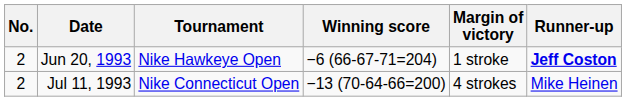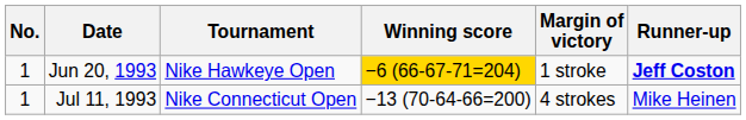 <table class="wikitable" style="font-size:95%;">
 <tr>
 <th>No.</th>
 <th>Date</th>
 <th>Tournament</th>
 <th>Winning score</th>
 <th>Margin of<br>victory</th>
 <th>Runner-up</th>
 </tr>
 <tr>
-<td align=center>2</td>
+<td align=center>1</td>
 <td align=right>Jun 20, <a href='#'>1993</a></td>
 <td><a href='#'>Nike Hawkeye Open</a></td>
-<td>−6 (66-67-71=204)</td>
+<td style="background: gold;">−6 (66-67-71=204)</td>
 <td>1 stroke</td>
 <td><strong> <a href='#'>Jeff Coston</a></strong></td>
 </tr>
 <tr>
-<td align=center>2</td>
+<td align=center>1</td>
 <td align=right>Jul 11, 1993</td>
 <td><a href='#'>Nike Connecticut Open</a></td>
 <td>−13 (70-64-66=200)</td>
 <td>4 strokes</td>
 <td> <a href='#'>Mike Heinen</a></td>
 </tr>
 </table>
